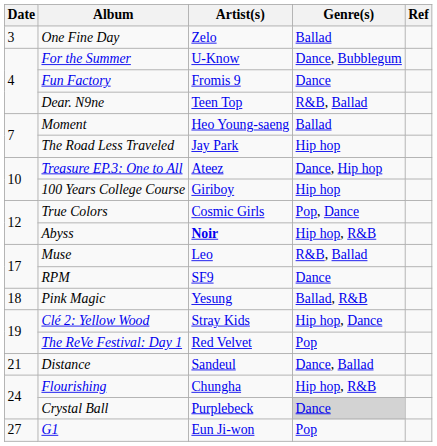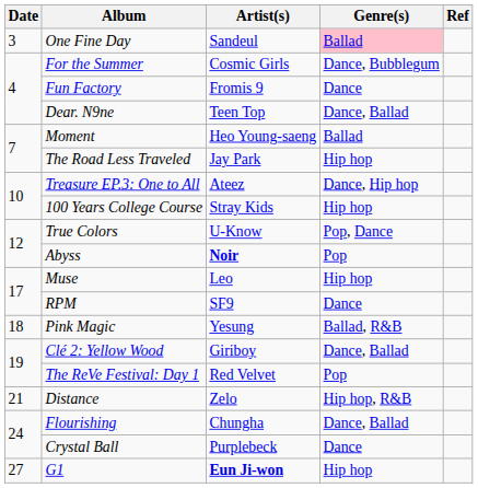 <table class="wikitable">
 <tr>
 <th>Date</th>
 <th>Album</th>
 <th>Artist(s)</th>
 <th>Genre(s)</th>
 <th>Ref</th>
 </tr>
 <tr>
 <td>3</td>
 <td><em>One Fine Day</em></td>
-<td><a href='#'>Zelo</a></td>
-<td><a href='#'>Ballad</a></td>
+<td><a href='#'>Sandeul</a></td>
+<td style="background: pink;"><a href='#'>Ballad</a></td>
 <td></td>
 </tr>
 <tr>
 <td rowspan="3">4</td>
 <td><em><a href='#'>For the Summer</a></em></td>
-<td><a href='#'>U-Know</a></td>
+<td><a href='#'>Cosmic Girls</a></td>
 <td><a href='#'>Dance</a>, <a href='#'>Bubblegum</a></td>
 <td></td>
 </tr>
 <tr>
 <td><em><a href='#'>Fun Factory</a></em></td>
 <td><a href='#'>Fromis 9</a></td>
 <td><a href='#'>Dance</a></td>
 <td></td>
 </tr>
 <tr>
 <td><em>Dear. N9ne</em></td>
 <td><a href='#'>Teen Top</a></td>
-<td><a href='#'>R&B</a>, <a href='#'>Ballad</a></td>
+<td><a href='#'>Dance</a>, <a href='#'>Ballad</a></td>
 <td></td>
 </tr>
 <tr>
 <td rowspan="2">7</td>
 <td><em>Moment</em></td>
 <td><a href='#'>Heo Young-saeng</a></td>
 <td><a href='#'>Ballad</a></td>
 <td></td>
 </tr>
 <tr>
 <td><em>The Road Less Traveled</em></td>
 <td><a href='#'>Jay Park</a></td>
 <td><a href='#'>Hip hop</a></td>
 <td></td>
 </tr>
 <tr>
 <td rowspan="2">10</td>
 <td><em><a href='#'>Treasure EP.3: One to All</a></em></td>
 <td><a href='#'>Ateez</a></td>
 <td><a href='#'>Dance</a>, <a href='#'>Hip hop</a></td>
 <td></td>
 </tr>
 <tr>
 <td><em>100 Years College Course</em></td>
-<td><a href='#'>Giriboy</a></td>
+<td><a href='#'>Stray Kids</a></td>
 <td><a href='#'>Hip hop</a></td>
 <td></td>
 </tr>
 <tr>
 <td rowspan="2">12</td>
 <td><em>True Colors</em></td>
-<td><a href='#'>Cosmic Girls</a></td>
+<td><a href='#'>U-Know</a></td>
 <td><a href='#'>Pop</a>, <a href='#'>Dance</a></td>
 <td></td>
 </tr>
 <tr>
 <td><em>Abyss</em></td>
 <td><strong><a href='#'>Noir</a></strong></td>
-<td><a href='#'>Hip hop</a>, <a href='#'>R&B</a></td>
+<td><a href='#'>Pop</a></td>
 <td></td>
 </tr>
 <tr>
 <td rowspan="2">17</td>
 <td><em>Muse</em></td>
 <td><a href='#'>Leo</a></td>
-<td><a href='#'>R&B</a>, <a href='#'>Ballad</a></td>
+<td><a href='#'>Hip hop</a></td>
 <td></td>
 </tr>
 <tr>
 <td><em>RPM</em></td>
 <td><a href='#'>SF9</a></td>
 <td><a href='#'>Dance</a></td>
 <td></td>
 </tr>
 <tr>
 <td>18</td>
 <td><em>Pink Magic</em></td>
 <td><a href='#'>Yesung</a></td>
 <td><a href='#'>Ballad</a>, <a href='#'>R&B</a></td>
 <td></td>
 </tr>
 <tr>
 <td rowspan="2">19</td>
 <td><em><a href='#'>Clé 2: Yellow Wood</a></em></td>
-<td><a href='#'>Stray Kids</a></td>
-<td><a href='#'>Hip hop</a>, <a href='#'>Dance</a></td>
+<td><a href='#'>Giriboy</a></td>
+<td><a href='#'>Dance</a>, <a href='#'>Ballad</a></td>
 <td></td>
 </tr>
 <tr>
 <td><em><a href='#'>The ReVe Festival: Day 1</a></em></td>
 <td><a href='#'>Red Velvet</a></td>
 <td><a href='#'>Pop</a></td>
 <td></td>
 </tr>
 <tr>
 <td>21</td>
 <td><em>Distance</em></td>
-<td><a href='#'>Sandeul</a></td>
-<td><a href='#'>Dance</a>, <a href='#'>Ballad</a></td>
+<td><a href='#'>Zelo</a></td>
+<td><a href='#'>Hip hop</a>, <a href='#'>R&B</a></td>
 <td></td>
 </tr>
 <tr>
 <td rowspan="2">24</td>
 <td><em><a href='#'>Flourishing</a></em></td>
 <td><a href='#'>Chungha</a></td>
-<td><a href='#'>Hip hop</a>, <a href='#'>R&B</a></td>
+<td><a href='#'>Dance</a>, <a href='#'>Ballad</a></td>
 <td></td>
 </tr>
 <tr>
 <td><em>Crystal Ball</em></td>
 <td><a href='#'>Purplebeck</a></td>
-<td style="background: lightgrey;"><a href='#'>Dance</a></td>
+<td><a href='#'>Dance</a></td>
 <td></td>
 </tr>
 <tr>
 <td>27</td>
 <td><em><a href='#'>G1</a></em></td>
-<td><a href='#'>Eun Ji-won</a></td>
-<td><a href='#'>Pop</a></td>
+<td><strong><a href='#'>Eun Ji-won</a></strong></td>
+<td><a href='#'>Hip hop</a></td>
 <td></td>
 </tr>
 </table>
